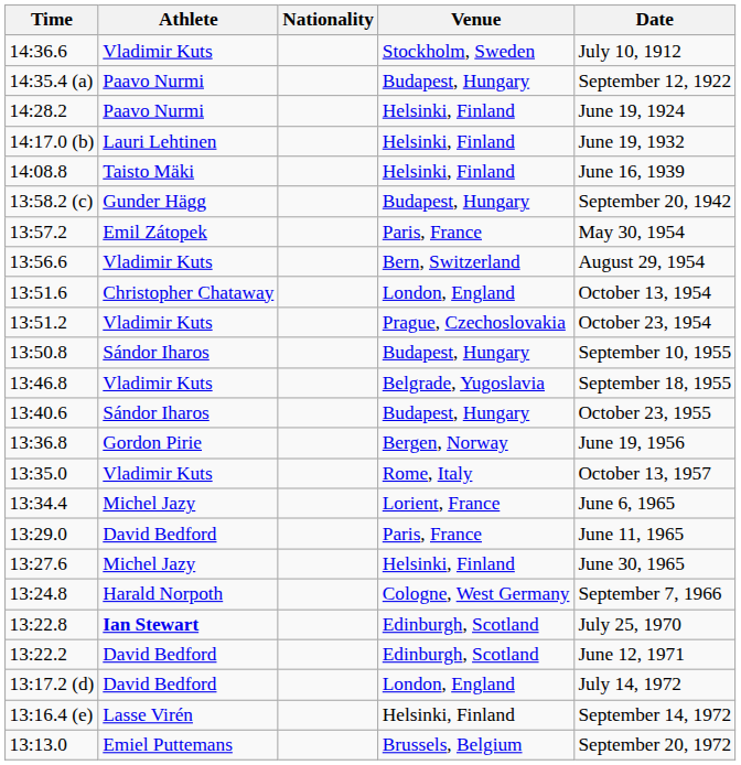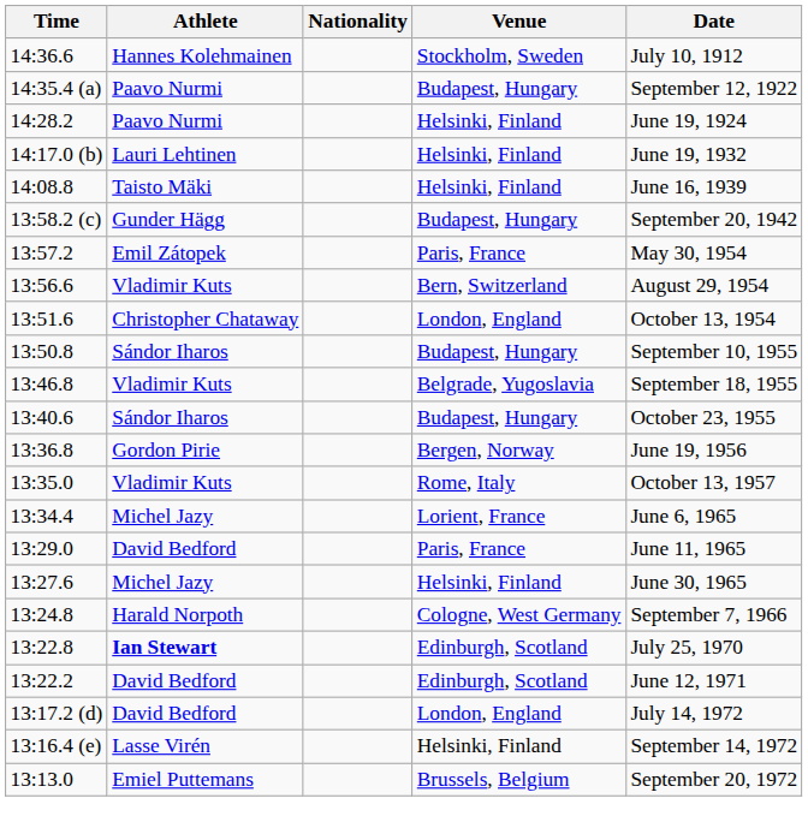 <table class="wikitable" border="1">
 <tr>
 <th>Time</th>
 <th>Athlete</th>
 <th>Nationality</th>
 <th>Venue</th>
 <th>Date</th>
 </tr>
 <tr>
 <td>14:36.6</td>
-<td><a href='#'>Vladimir Kuts</a></td>
+<td><a href='#'>Hannes Kolehmainen</a></td>
 <td></td>
 <td><a href='#'>Stockholm</a>, <a href='#'>Sweden</a></td>
 <td>July 10, 1912</td>
 </tr>
 <tr>
 <td>14:35.4 (a)</td>
 <td><a href='#'>Paavo Nurmi</a></td>
 <td></td>
 <td><a href='#'>Budapest</a>, <a href='#'>Hungary</a></td>
 <td>September 12, 1922</td>
 </tr>
 <tr>
 <td>14:28.2</td>
 <td><a href='#'>Paavo Nurmi</a></td>
 <td></td>
 <td><a href='#'>Helsinki</a>, <a href='#'>Finland</a></td>
 <td>June 19, 1924</td>
 </tr>
 <tr>
 <td>14:17.0 (b)</td>
 <td><a href='#'>Lauri Lehtinen</a></td>
 <td></td>
 <td><a href='#'>Helsinki</a>, <a href='#'>Finland</a></td>
 <td>June 19, 1932</td>
 </tr>
 <tr>
 <td>14:08.8</td>
 <td><a href='#'>Taisto Mäki</a></td>
 <td></td>
 <td><a href='#'>Helsinki</a>, <a href='#'>Finland</a></td>
 <td>June 16, 1939</td>
 </tr>
 <tr>
 <td>13:58.2 (c)</td>
 <td><a href='#'>Gunder Hägg</a></td>
 <td></td>
 <td><a href='#'>Budapest</a>, <a href='#'>Hungary</a></td>
 <td>September 20, 1942</td>
 </tr>
 <tr>
 <td>13:57.2</td>
 <td><a href='#'>Emil Zátopek</a></td>
 <td></td>
 <td><a href='#'>Paris</a>, <a href='#'>France</a></td>
 <td>May 30, 1954</td>
 </tr>
 <tr>
 <td>13:56.6</td>
 <td><a href='#'>Vladimir Kuts</a></td>
 <td></td>
 <td><a href='#'>Bern</a>, <a href='#'>Switzerland</a></td>
 <td>August 29, 1954</td>
 </tr>
 <tr>
 <td>13:51.6</td>
 <td><a href='#'>Christopher Chataway</a></td>
 <td></td>
 <td><a href='#'>London</a>, <a href='#'>England</a></td>
 <td>October 13, 1954</td>
-</tr>
-<tr>
-<td>13:51.2</td>
-<td><a href='#'>Vladimir Kuts</a></td>
-<td></td>
-<td><a href='#'>Prague</a>, <a href='#'>Czechoslovakia</a></td>
-<td>October 23, 1954</td>
 </tr>
 <tr>
 <td>13:50.8</td>
 <td><a href='#'>Sándor Iharos</a></td>
 <td></td>
 <td><a href='#'>Budapest</a>, <a href='#'>Hungary</a></td>
 <td>September 10, 1955</td>
 </tr>
 <tr>
 <td>13:46.8</td>
 <td><a href='#'>Vladimir Kuts</a></td>
 <td></td>
 <td><a href='#'>Belgrade</a>, <a href='#'>Yugoslavia</a></td>
 <td>September 18, 1955</td>
 </tr>
 <tr>
 <td>13:40.6</td>
 <td><a href='#'>Sándor Iharos</a></td>
 <td></td>
 <td><a href='#'>Budapest</a>, <a href='#'>Hungary</a></td>
 <td>October 23, 1955</td>
 </tr>
 <tr>
 <td>13:36.8</td>
 <td><a href='#'>Gordon Pirie</a></td>
 <td></td>
 <td><a href='#'>Bergen</a>, <a href='#'>Norway</a></td>
 <td>June 19, 1956</td>
 </tr>
 <tr>
 <td>13:35.0</td>
 <td><a href='#'>Vladimir Kuts</a></td>
 <td></td>
 <td><a href='#'>Rome</a>, <a href='#'>Italy</a></td>
 <td>October 13, 1957</td>
 </tr>
 <tr>
 <td>13:34.4</td>
 <td><a href='#'>Michel Jazy</a></td>
 <td></td>
 <td><a href='#'>Lorient</a>, <a href='#'>France</a></td>
 <td>June 6, 1965</td>
 </tr>
 <tr>
 <td>13:29.0</td>
 <td><a href='#'>David Bedford</a></td>
 <td></td>
 <td><a href='#'>Paris</a>, <a href='#'>France</a></td>
 <td>June 11, 1965</td>
 </tr>
 <tr>
 <td>13:27.6</td>
 <td><a href='#'>Michel Jazy</a></td>
 <td></td>
 <td><a href='#'>Helsinki</a>, <a href='#'>Finland</a></td>
 <td>June 30, 1965</td>
 </tr>
 <tr>
 <td>13:24.8</td>
 <td><a href='#'>Harald Norpoth</a></td>
 <td></td>
 <td><a href='#'>Cologne</a>, <a href='#'>West Germany</a></td>
 <td>September 7, 1966</td>
 </tr>
 <tr>
 <td>13:22.8</td>
 <td><strong><a href='#'>Ian Stewart</a></strong></td>
 <td></td>
 <td><a href='#'>Edinburgh</a>, <a href='#'>Scotland</a></td>
 <td>July 25, 1970</td>
 </tr>
 <tr>
 <td>13:22.2</td>
 <td><a href='#'>David Bedford</a></td>
 <td></td>
 <td><a href='#'>Edinburgh</a>, <a href='#'>Scotland</a></td>
 <td>June 12, 1971</td>
 </tr>
 <tr>
 <td>13:17.2 (d)</td>
 <td><a href='#'>David Bedford</a></td>
 <td></td>
 <td><a href='#'>London</a>, <a href='#'>England</a></td>
 <td>July 14, 1972</td>
 </tr>
 <tr>
 <td>13:16.4 (e)</td>
 <td><a href='#'>Lasse Virén</a></td>
 <td></td>
 <td>Helsinki, Finland</td>
 <td>September 14, 1972</td>
 </tr>
 <tr>
 <td>13:13.0</td>
 <td><a href='#'>Emiel Puttemans</a></td>
 <td></td>
 <td><a href='#'>Brussels</a>, <a href='#'>Belgium</a></td>
 <td>September 20, 1972</td>
 </tr>
 </table>
